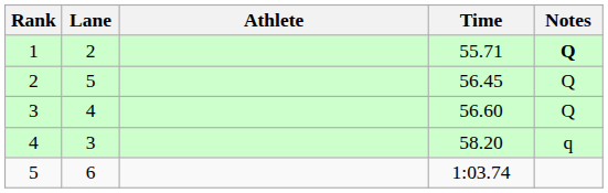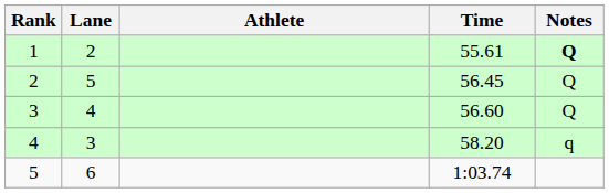 <table class="wikitable sortable" style="text-align:center">
 <tr>
 <th width=40>Rank</th>
 <th width=40>Lane</th>
 <th width=250>Athlete</th>
 <th width=80>Time</th>
 <th width=50>Notes</th>
 </tr>
 <tr style="background:#cfc;">
 <td>1</td>
 <td>2</td>
 <td align=left></td>
-<td>55.71</td>
+<td>55.61</td>
 <td><strong>Q</strong></td>
 </tr>
 <tr style="background:#cfc;">
 <td>2</td>
 <td>5</td>
 <td align=left></td>
 <td>56.45</td>
 <td>Q</td>
 </tr>
 <tr style="background:#cfc;">
 <td>3</td>
 <td>4</td>
 <td align=left></td>
 <td>56.60</td>
 <td>Q</td>
 </tr>
 <tr style="background:#cfc;">
 <td>4</td>
 <td>3</td>
 <td align=left></td>
 <td>58.20</td>
 <td>q</td>
 </tr>
 <tr>
 <td>5</td>
 <td>6</td>
 <td align=left></td>
 <td>1:03.74</td>
 <td></td>
 </tr>
 </table>
